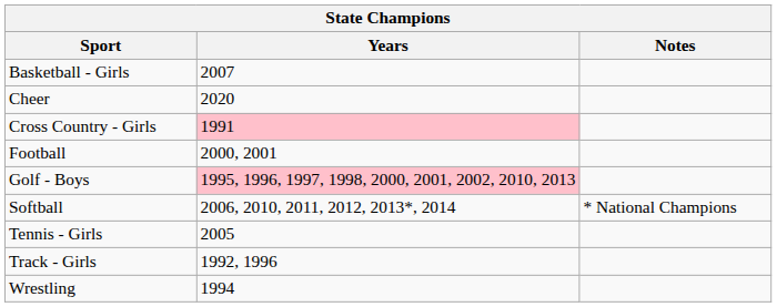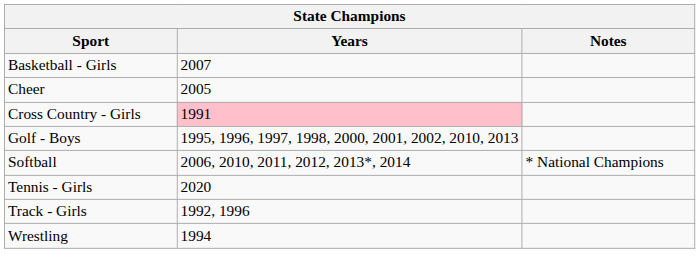 <table class="wikitable">
 <tr>
 <th colspan="3">State Champions</th>
 </tr>
 <tr>
 <th style="width:25%;">Sport</th>
 <th style="width:50%;">Years</th>
 <th style="width:25%;">Notes</th>
 </tr>
 <tr>
 <td>Basketball - Girls</td>
 <td>2007</td>
 <td></td>
 </tr>
 <tr>
 <td>Cheer</td>
-<td>2020</td>
+<td>2005</td>
 <td></td>
 </tr>
 <tr>
 <td>Cross Country - Girls</td>
 <td style="background: pink;">1991</td>
 <td></td>
 </tr>
 <tr>
-<td>Football</td>
-<td>2000, 2001</td>
-<td></td>
-</tr>
-<tr>
 <td>Golf - Boys</td>
-<td style="background: pink;">1995, 1996, 1997, 1998, 2000, 2001, 2002, 2010, 2013</td>
+<td>1995, 1996, 1997, 1998, 2000, 2001, 2002, 2010, 2013</td>
 <td></td>
 </tr>
 <tr>
 <td>Softball</td>
 <td>2006, 2010, 2011, 2012, 2013*, 2014</td>
 <td>* National Champions</td>
 </tr>
 <tr>
 <td>Tennis - Girls</td>
-<td>2005</td>
+<td>2020</td>
 <td></td>
 </tr>
 <tr>
 <td>Track - Girls</td>
 <td>1992, 1996</td>
 <td></td>
 </tr>
 <tr>
 <td>Wrestling</td>
 <td>1994</td>
 <td></td>
 </tr>
 </table>
